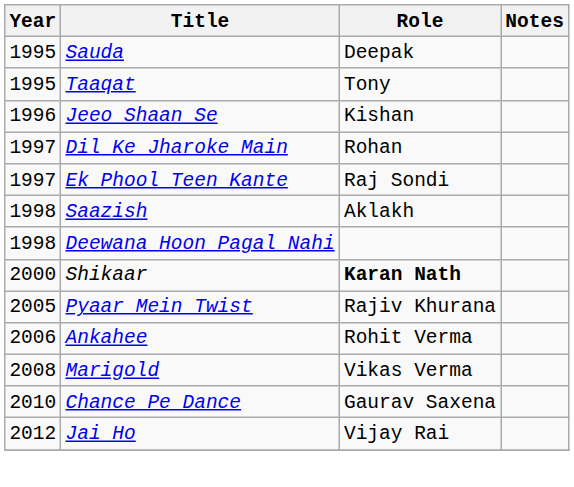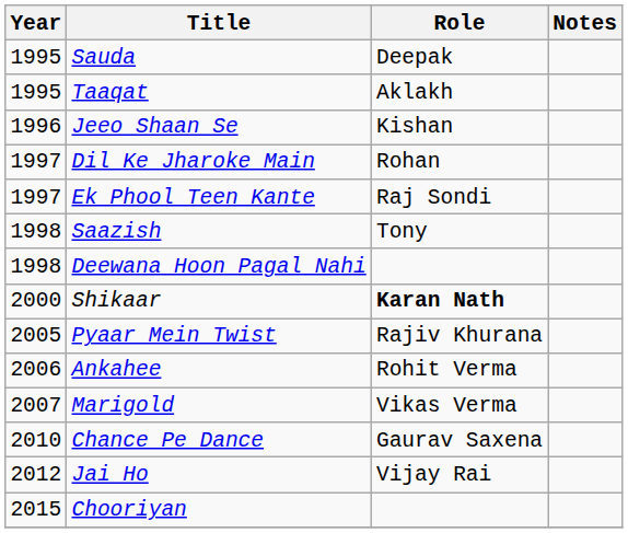 <table class="wikitable">
 <tr>
 <th>Year</th>
 <th>Title</th>
 <th>Role</th>
 <th>Notes</th>
 </tr>
 <tr>
 <td>1995</td>
 <td><em><a href='#'>Sauda</a></em></td>
 <td>Deepak</td>
 <td></td>
 </tr>
 <tr>
 <td>1995</td>
 <td><em><a href='#'>Taaqat</a></em></td>
-<td>Tony</td>
+<td>Aklakh</td>
 <td></td>
 </tr>
 <tr>
 <td>1996</td>
 <td><em><a href='#'>Jeeo Shaan Se</a></em></td>
 <td>Kishan</td>
 <td></td>
 </tr>
 <tr>
 <td>1997</td>
 <td><em><a href='#'>Dil Ke Jharoke Main</a></em></td>
 <td>Rohan</td>
 <td></td>
 </tr>
 <tr>
 <td>1997</td>
 <td><em><a href='#'>Ek Phool Teen Kante</a></em></td>
 <td>Raj Sondi</td>
 <td></td>
 </tr>
 <tr>
 <td>1998</td>
 <td><em><a href='#'>Saazish</a></em></td>
-<td>Aklakh</td>
+<td>Tony</td>
 <td></td>
 </tr>
 <tr>
 <td>1998</td>
 <td><em><a href='#'>Deewana Hoon Pagal Nahi</a></em></td>
 <td></td>
 <td></td>
 </tr>
 <tr>
 <td>2000</td>
 <td><em>Shikaar</em></td>
 <td><strong>Karan Nath</strong></td>
 <td></td>
 </tr>
 <tr>
 <td>2005</td>
 <td><em><a href='#'>Pyaar Mein Twist</a></em></td>
 <td>Rajiv Khurana</td>
 <td></td>
 </tr>
 <tr>
 <td>2006</td>
 <td><em><a href='#'>Ankahee</a></em></td>
 <td>Rohit Verma</td>
 <td></td>
 </tr>
 <tr>
-<td>2008</td>
+<td>2007</td>
 <td><em><a href='#'>Marigold</a></em></td>
 <td>Vikas Verma</td>
 <td></td>
 </tr>
 <tr>
 <td>2010</td>
 <td><em><a href='#'>Chance Pe Dance</a></em></td>
 <td>Gaurav Saxena</td>
 <td></td>
 </tr>
 <tr>
 <td>2012</td>
 <td><em><a href='#'>Jai Ho</a></em></td>
 <td>Vijay Rai</td>
 <td></td>
 </tr>
 <tr>
+<td>2015</td>
+<td><em><a href='#'>Chooriyan</a></em></td>
+<td></td>
+<td></td>
+</tr>
+<tr>
 </tr>
 </table>
